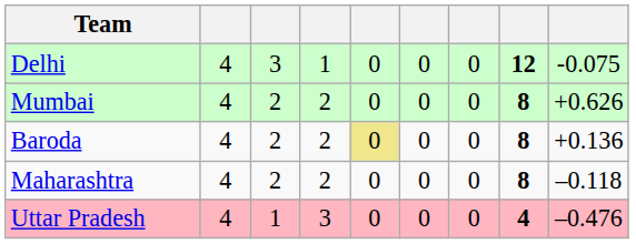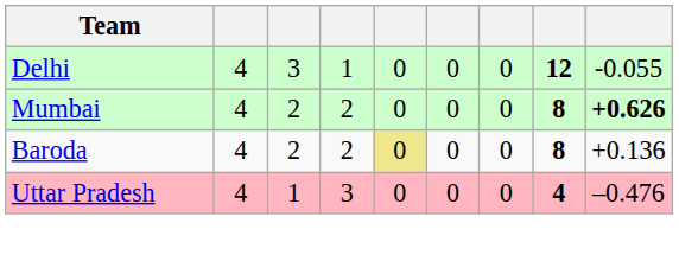 <table class="wikitable" style="text-align:center">
 <tr>
 <th style="width:120px">Team</th>
 <th style="width:25px"></th>
 <th style="width:25px"></th>
 <th style="width:25px"></th>
 <th style="width:25px"></th>
 <th style="width:25px"></th>
 <th style="width:25px"></th>
 <th style="width:25px"></th>
 <th style="width:40px;"></th>
 </tr>
 <tr style="background:#cfc;">
 <td style="text-align:left"><a href='#'>Delhi</a></td>
 <td>4</td>
 <td>3</td>
 <td>1</td>
 <td>0</td>
 <td>0</td>
 <td>0</td>
 <td><strong>12</strong></td>
-<td>-0.075</td>
+<td>-0.055</td>
 </tr>
 <tr style="background:#cfc;">
 <td style="text-align:left"><a href='#'>Mumbai</a></td>
 <td>4</td>
 <td>2</td>
 <td>2</td>
 <td>0</td>
 <td>0</td>
 <td>0</td>
 <td><strong>8</strong></td>
-<td>+0.626</td>
+<td><strong>+0.626</strong></td>
 </tr>
 <tr>
 <td style="text-align:left"><a href='#'>Baroda</a></td>
 <td>4</td>
 <td>2</td>
 <td>2</td>
 <td style="background: khaki;">0</td>
 <td>0</td>
 <td>0</td>
 <td><strong>8</strong></td>
 <td>+0.136</td>
-</tr>
-<tr>
-<td style="text-align:left"><a href='#'>Maharashtra</a></td>
-<td>4</td>
-<td>2</td>
-<td>2</td>
-<td>0</td>
-<td>0</td>
-<td>0</td>
-<td><strong>8</strong></td>
-<td>–0.118</td>
 </tr>
 <tr style="background:lightpink;">
 <td style="text-align:left"><a href='#'>Uttar Pradesh</a></td>
 <td>4</td>
 <td>1</td>
 <td>3</td>
 <td>0</td>
 <td>0</td>
 <td>0</td>
 <td><strong>4</strong></td>
 <td>–0.476</td>
 </tr>
 </table>
